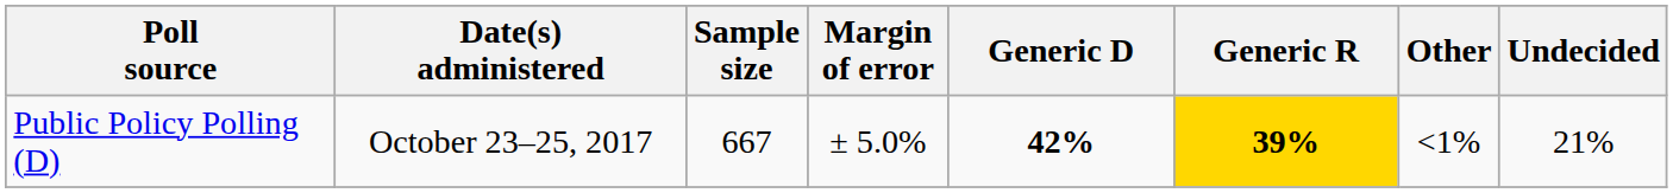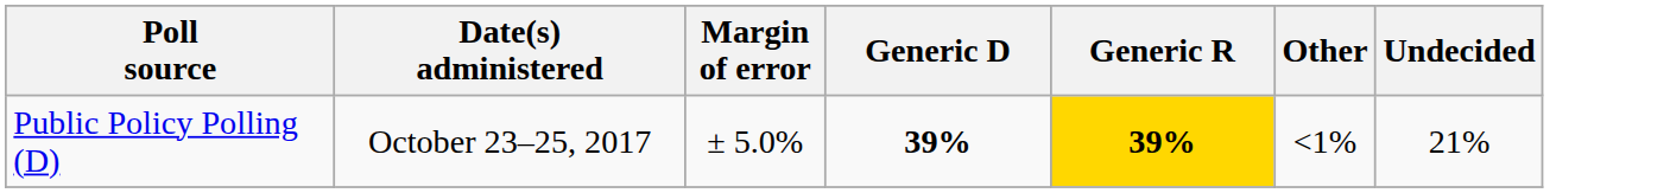 <table class="wikitable">
 <tr>
 <th style="width:150px;">Poll<br> source</th>
 <th style="width:160px;">Date(s)<br> administered</th>
-<th>Sample<br>size</th>
 <th style="width:60px;">Margin<br> of error</th>
 <th style="width:100px;">Generic D</th>
 <th style="width:100px;">Generic R</th>
 <th>Other</th>
 <th>Undecided</th>
 </tr>
 <tr>
 <td><a href='#'>Public Policy Polling (D)</a></td>
 <td align="center">October 23–25, 2017</td>
-<td align="center">667</td>
 <td align="center">± 5.0%</td>
-<td align="center"><strong>42%</strong></td>
+<td align="center"><strong>39%</strong></td>
 <td align="center" style="background: gold;"><strong>39%</strong></td>
 <td align="center"><1%</td>
 <td align="center">21%</td>
 </tr>
 </table>
